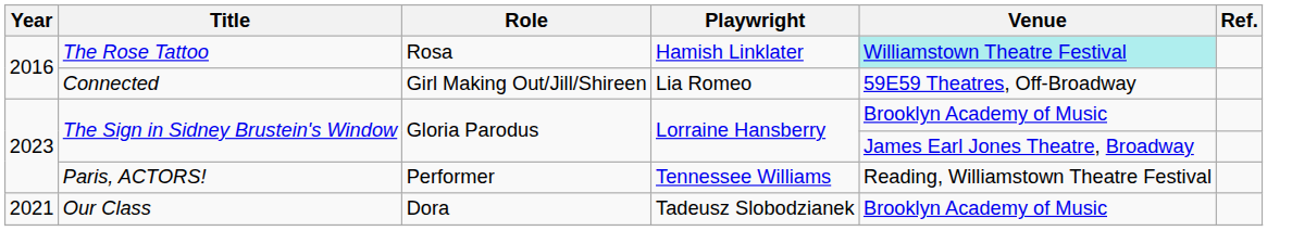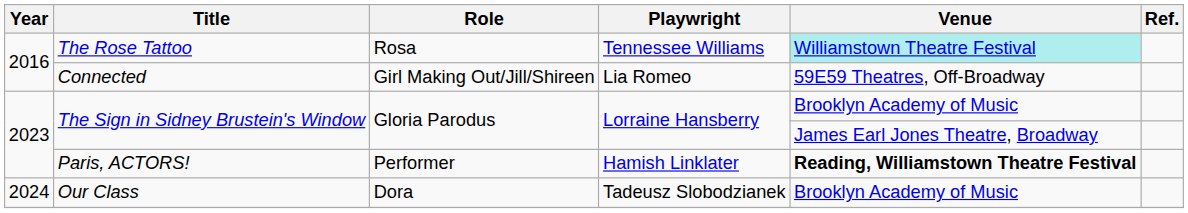 <table class="wikitable unsortable">
 <tr>
 <th>Year</th>
 <th>Title</th>
 <th>Role</th>
 <th>Playwright</th>
 <th>Venue</th>
 <th>Ref.</th>
 </tr>
 <tr>
 <td rowspan="2">2016</td>
 <td><em><a href='#'>The Rose Tattoo</a></em></td>
 <td>Rosa</td>
-<td><a href='#'>Hamish Linklater</a></td>
+<td><a href='#'>Tennessee Williams</a></td>
 <td style="background: paleturquoise;"><a href='#'>Williamstown Theatre Festival</a></td>
 <td></td>
 </tr>
 <tr>
 <td><em>Connected</em></td>
 <td>Girl Making Out/Jill/Shireen</td>
 <td>Lia Romeo</td>
 <td><a href='#'>59E59 Theatres</a>, Off-Broadway</td>
 <td></td>
 </tr>
 <tr>
 <td rowspan="3">2023</td>
 <td rowspan="2"><em><a href='#'>The Sign in Sidney Brustein's Window</a></em></td>
 <td rowspan="2">Gloria Parodus</td>
 <td rowspan="2"><a href='#'>Lorraine Hansberry</a></td>
 <td><a href='#'>Brooklyn Academy of Music</a></td>
 <td></td>
 </tr>
 <tr>
 <td><a href='#'>James Earl Jones Theatre</a>, <a href='#'>Broadway</a></td>
 <td></td>
 </tr>
 <tr>
 <td><em>Paris, ACTORS!</em></td>
 <td>Performer</td>
-<td><a href='#'>Tennessee Williams</a></td>
-<td>Reading, Williamstown Theatre Festival</td>
+<td><a href='#'>Hamish Linklater</a></td>
+<td><strong>Reading, Williamstown Theatre Festival</strong></td>
 <td></td>
 </tr>
 <tr>
-<td>2021</td>
+<td>2024</td>
 <td><em>Our Class</em></td>
 <td>Dora</td>
 <td>Tadeusz Slobodzianek</td>
 <td><a href='#'>Brooklyn Academy of Music</a></td>
 <td></td>
 </tr>
 <tr>
 </tr>
 </table>
